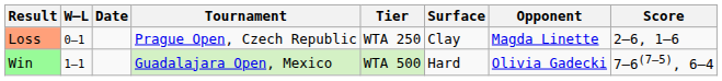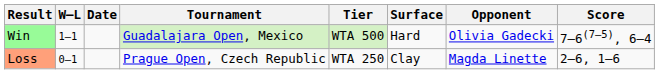 <table class="sortable wikitable">
 <tr>
 <th>Result</th>
 <th class="unsortable">W–L</th>
 <th>Date</th>
 <th>Tournament</th>
 <th>Tier</th>
 <th>Surface</th>
 <th>Opponent</th>
 <th class="unsortable">Score</th>
 </tr>
 <tr>
+<td bgcolor=98FB98>Win</td>
+<td><small>1–1</small></td>
+<td><a href='#'></a></td>
+<td style=background:#d4f1c5><a href='#'>Guadalajara Open</a>, Mexico</td>
+<td style=background:#d4f1c5>WTA 500</td>
+<td>Hard</td>
+<td> <a href='#'>Olivia Gadecki</a></td>
+<td>7–6<sup>(7–5)</sup>, 6–4</td>
+</tr>
+<tr>
 <td bgcolor=ffa07a>Loss</td>
 <td><small>0–1</small></td>
 <td><a href='#'></a></td>
 <td><a href='#'>Prague Open</a>, Czech Republic</td>
 <td>WTA 250</td>
 <td>Clay</td>
 <td> <a href='#'>Magda Linette</a></td>
 <td>2–6, 1–6</td>
 </tr>
-<tr>
-<td bgcolor=98FB98>Win</td>
-<td><small>1–1</small></td>
-<td><a href='#'></a></td>
-<td style=background:#d4f1c5><a href='#'>Guadalajara Open</a>, Mexico</td>
-<td style=background:#d4f1c5>WTA 500</td>
-<td>Hard</td>
-<td> <a href='#'>Olivia Gadecki</a></td>
-<td>7–6<sup>(7–5)</sup>, 6–4</td>
-</tr>
 </table>
